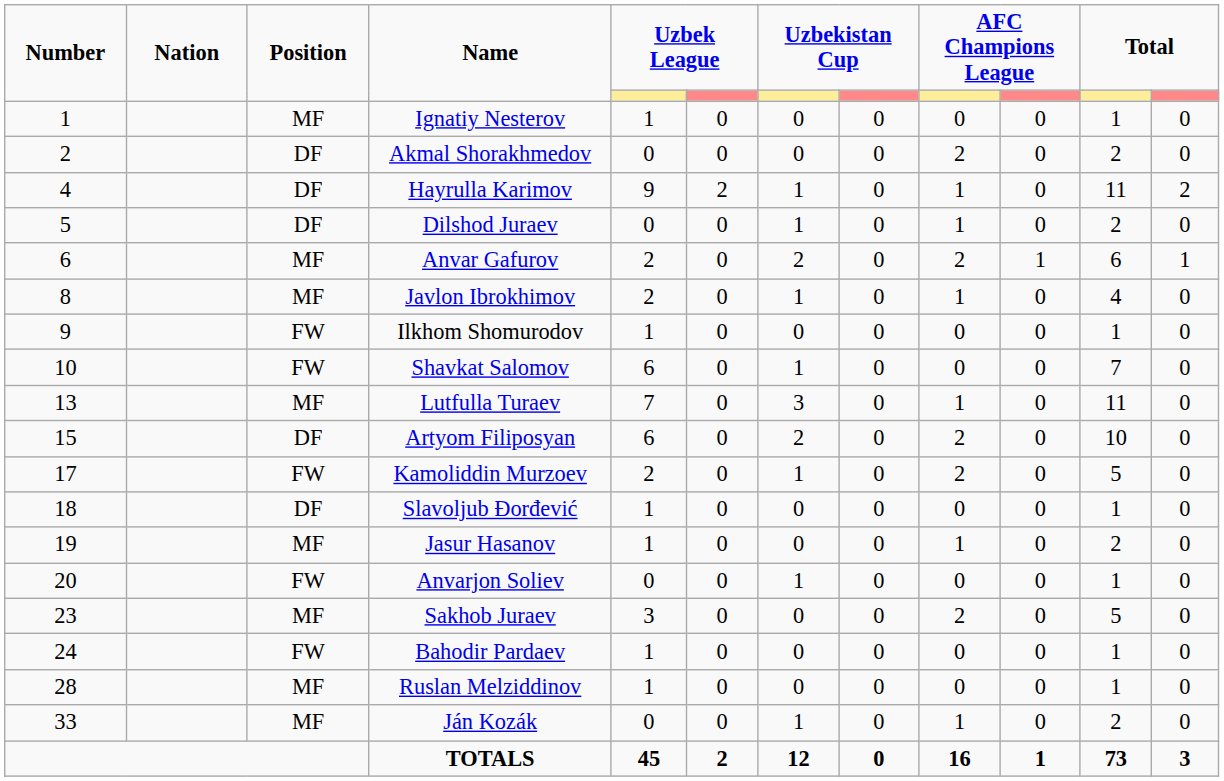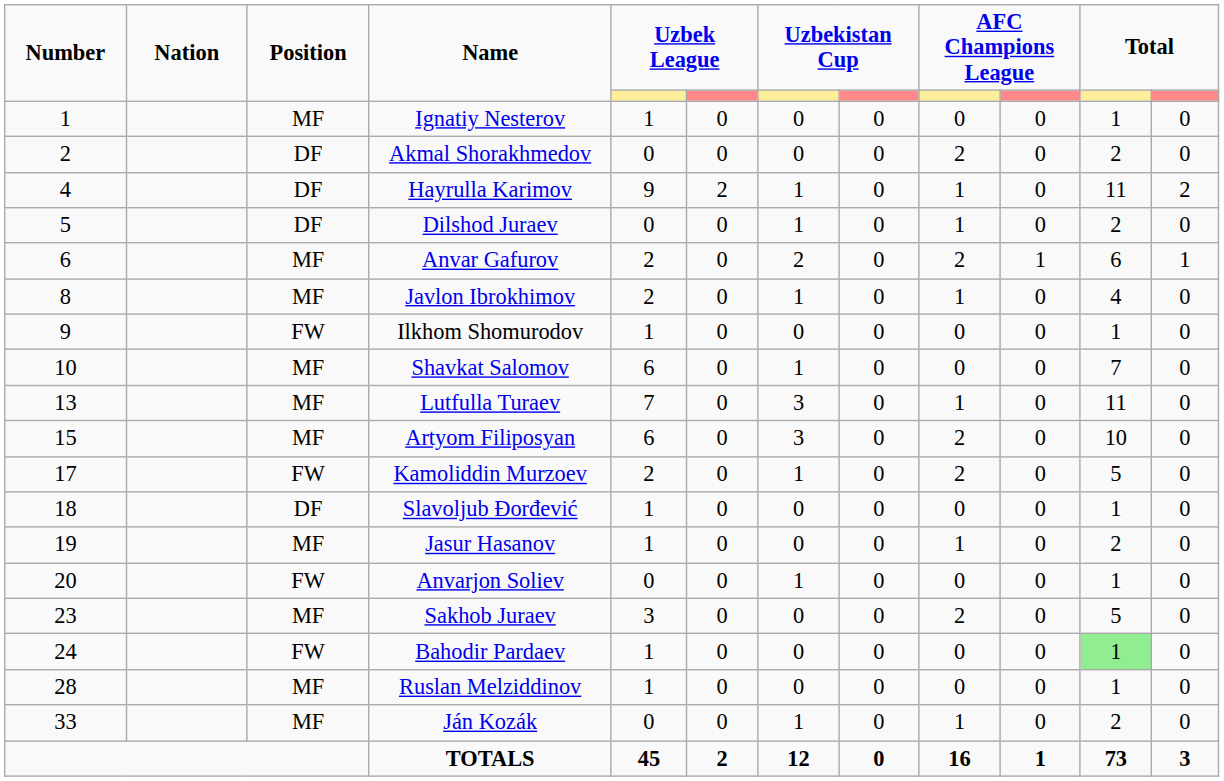 <table class="wikitable" style="font-size: 100%; text-align: center;">
 <tr>
 <td rowspan="2" width="10%" align="center"><strong>Number</strong></td>
 <td rowspan="2" width="10%" align="center"><strong>Nation</strong></td>
 <td rowspan="2" width="10%" align="center"><strong>Position</strong></td>
 <td rowspan="2" width="20%" align="center"><strong>Name</strong></td>
 <td colspan="2" align="center"><strong><a href='#'>Uzbek League</a></strong></td>
 <td colspan="2" align="center"><strong><a href='#'>Uzbekistan Cup</a></strong></td>
 <td colspan="2" align="center"><strong><a href='#'>AFC Champions League</a></strong></td>
 <td colspan="2" align="center"><strong>Total</strong></td>
 </tr>
 <tr>
 <th width=60 style="background: #FFEE99"></th>
 <th width=60 style="background: #FF8888"></th>
 <th width=60 style="background: #FFEE99"></th>
 <th width=60 style="background: #FF8888"></th>
 <th width=60 style="background: #FFEE99"></th>
 <th width=60 style="background: #FF8888"></th>
 <th width=60 style="background: #FFEE99"></th>
 <th width=60 style="background: #FF8888"></th>
 </tr>
 <tr>
 <td>1</td>
 <td></td>
 <td>MF</td>
 <td><a href='#'>Ignatiy Nesterov</a></td>
 <td>1</td>
 <td>0</td>
 <td>0</td>
 <td>0</td>
 <td>0</td>
 <td>0</td>
 <td>1</td>
 <td>0</td>
 </tr>
 <tr>
 <td>2</td>
 <td></td>
 <td>DF</td>
 <td><a href='#'>Akmal Shorakhmedov</a></td>
 <td>0</td>
 <td>0</td>
 <td>0</td>
 <td>0</td>
 <td>2</td>
 <td>0</td>
 <td>2</td>
 <td>0</td>
 </tr>
 <tr>
 <td>4</td>
 <td></td>
 <td>DF</td>
 <td><a href='#'>Hayrulla Karimov</a></td>
 <td>9</td>
 <td>2</td>
 <td>1</td>
 <td>0</td>
 <td>1</td>
 <td>0</td>
 <td>11</td>
 <td>2</td>
 </tr>
 <tr>
 <td>5</td>
 <td></td>
 <td>DF</td>
 <td><a href='#'>Dilshod Juraev</a></td>
 <td>0</td>
 <td>0</td>
 <td>1</td>
 <td>0</td>
 <td>1</td>
 <td>0</td>
 <td>2</td>
 <td>0</td>
 </tr>
 <tr>
 <td>6</td>
 <td></td>
 <td>MF</td>
 <td><a href='#'>Anvar Gafurov</a></td>
 <td>2</td>
 <td>0</td>
 <td>2</td>
 <td>0</td>
 <td>2</td>
 <td>1</td>
 <td>6</td>
 <td>1</td>
 </tr>
 <tr>
 <td>8</td>
 <td></td>
 <td>MF</td>
 <td><a href='#'>Javlon Ibrokhimov</a></td>
 <td>2</td>
 <td>0</td>
 <td>1</td>
 <td>0</td>
 <td>1</td>
 <td>0</td>
 <td>4</td>
 <td>0</td>
 </tr>
 <tr>
 <td>9</td>
 <td></td>
 <td>FW</td>
 <td>Ilkhom Shomurodov</td>
 <td>1</td>
 <td>0</td>
 <td>0</td>
 <td>0</td>
 <td>0</td>
 <td>0</td>
 <td>1</td>
 <td>0</td>
 </tr>
 <tr>
 <td>10</td>
 <td></td>
-<td>FW</td>
+<td>MF</td>
 <td><a href='#'>Shavkat Salomov</a></td>
 <td>6</td>
 <td>0</td>
 <td>1</td>
 <td>0</td>
 <td>0</td>
 <td>0</td>
 <td>7</td>
 <td>0</td>
 </tr>
 <tr>
 <td>13</td>
 <td></td>
 <td>MF</td>
 <td><a href='#'>Lutfulla Turaev</a></td>
 <td>7</td>
 <td>0</td>
 <td>3</td>
 <td>0</td>
 <td>1</td>
 <td>0</td>
 <td>11</td>
 <td>0</td>
 </tr>
 <tr>
 <td>15</td>
 <td></td>
-<td>DF</td>
+<td>MF</td>
 <td><a href='#'>Artyom Filiposyan</a></td>
 <td>6</td>
 <td>0</td>
-<td>2</td>
+<td>3</td>
 <td>0</td>
 <td>2</td>
 <td>0</td>
 <td>10</td>
 <td>0</td>
 </tr>
 <tr>
 <td>17</td>
 <td></td>
 <td>FW</td>
 <td><a href='#'>Kamoliddin Murzoev</a></td>
 <td>2</td>
 <td>0</td>
 <td>1</td>
 <td>0</td>
 <td>2</td>
 <td>0</td>
 <td>5</td>
 <td>0</td>
 </tr>
 <tr>
 <td>18</td>
 <td></td>
 <td>DF</td>
 <td><a href='#'>Slavoljub Đorđević</a></td>
 <td>1</td>
 <td>0</td>
 <td>0</td>
 <td>0</td>
 <td>0</td>
 <td>0</td>
 <td>1</td>
 <td>0</td>
 </tr>
 <tr>
 <td>19</td>
 <td></td>
 <td>MF</td>
 <td><a href='#'>Jasur Hasanov</a></td>
 <td>1</td>
 <td>0</td>
 <td>0</td>
 <td>0</td>
 <td>1</td>
 <td>0</td>
 <td>2</td>
 <td>0</td>
 </tr>
 <tr>
 <td>20</td>
 <td></td>
 <td>FW</td>
 <td><a href='#'>Anvarjon Soliev</a></td>
 <td>0</td>
 <td>0</td>
 <td>1</td>
 <td>0</td>
 <td>0</td>
 <td>0</td>
 <td>1</td>
 <td>0</td>
 </tr>
 <tr>
 <td>23</td>
 <td></td>
 <td>MF</td>
 <td><a href='#'>Sakhob Juraev</a></td>
 <td>3</td>
 <td>0</td>
 <td>0</td>
 <td>0</td>
 <td>2</td>
 <td>0</td>
 <td>5</td>
 <td>0</td>
 </tr>
 <tr>
 <td>24</td>
 <td></td>
 <td>FW</td>
 <td><a href='#'>Bahodir Pardaev</a></td>
 <td>1</td>
 <td>0</td>
 <td>0</td>
 <td>0</td>
 <td>0</td>
 <td>0</td>
-<td>1</td>
+<td style="background: lightgreen;">1</td>
 <td>0</td>
 </tr>
 <tr>
 <td>28</td>
 <td></td>
 <td>MF</td>
 <td><a href='#'>Ruslan Melziddinov</a></td>
 <td>1</td>
 <td>0</td>
 <td>0</td>
 <td>0</td>
 <td>0</td>
 <td>0</td>
 <td>1</td>
 <td>0</td>
 </tr>
 <tr>
 <td>33</td>
 <td></td>
 <td>MF</td>
 <td><a href='#'>Ján Kozák</a></td>
 <td>0</td>
 <td>0</td>
 <td>1</td>
 <td>0</td>
 <td>1</td>
 <td>0</td>
 <td>2</td>
 <td>0</td>
 </tr>
 <tr>
 <td colspan="3"></td>
 <td><strong>TOTALS</strong></td>
 <td><strong>45</strong></td>
 <td><strong>2</strong></td>
 <td><strong>12</strong></td>
 <td><strong>0</strong></td>
 <td><strong>16</strong></td>
 <td><strong>1</strong></td>
 <td><strong>73</strong></td>
 <td><strong>3</strong></td>
 </tr>
 </table>
